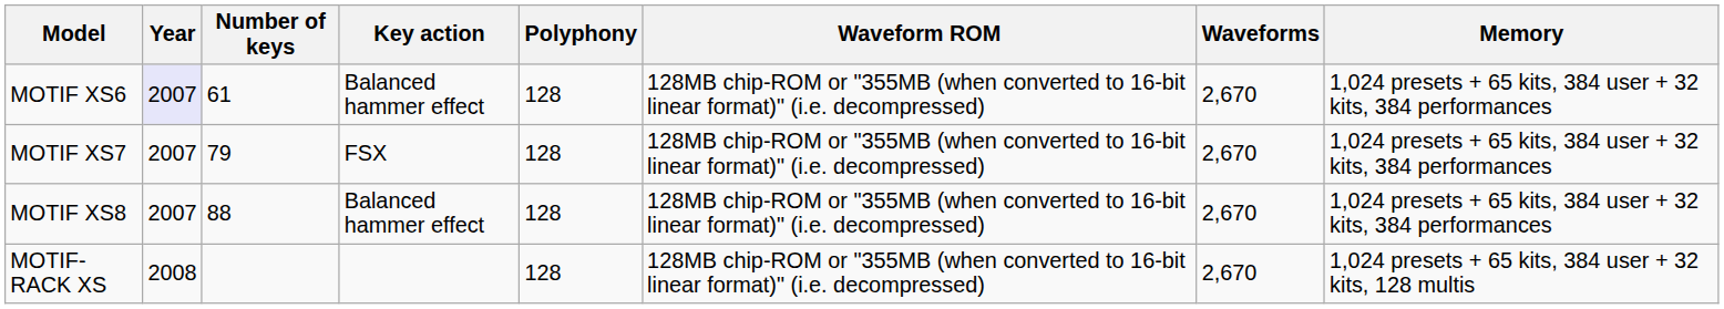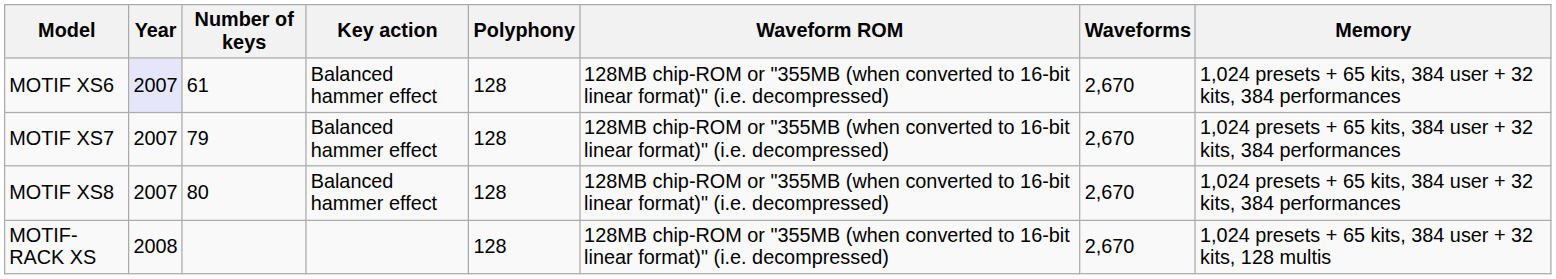 <table class="wikitable">
 <tr>
 <th>Model</th>
 <th>Year</th>
 <th>Number of keys</th>
 <th>Key action</th>
 <th>Polyphony</th>
 <th>Waveform ROM</th>
 <th>Waveforms</th>
 <th>Memory</th>
 </tr>
 <tr>
 <td>MOTIF XS6</td>
 <td style="background: lavender;">2007</td>
 <td>61</td>
 <td>Balanced hammer effect</td>
 <td>128</td>
 <td>128MB chip-ROM or "355MB (when converted to 16-bit linear format)" (i.e. decompressed)</td>
 <td>2,670</td>
 <td>1,024 presets + 65 kits, 384 user + 32 kits, 384 performances</td>
 </tr>
 <tr>
 <td>MOTIF XS7</td>
 <td>2007</td>
 <td>79</td>
-<td>FSX</td>
+<td>Balanced hammer effect</td>
 <td>128</td>
 <td>128MB chip-ROM or "355MB (when converted to 16-bit linear format)" (i.e. decompressed)</td>
 <td>2,670</td>
 <td>1,024 presets + 65 kits, 384 user + 32 kits, 384 performances</td>
 </tr>
 <tr>
 <td>MOTIF XS8</td>
 <td>2007</td>
-<td>88</td>
+<td>80</td>
 <td>Balanced hammer effect</td>
 <td>128</td>
 <td>128MB chip-ROM or "355MB (when converted to 16-bit linear format)" (i.e. decompressed)</td>
 <td>2,670</td>
 <td>1,024 presets + 65 kits, 384 user + 32 kits, 384 performances</td>
 </tr>
 <tr>
 <td>MOTIF-RACK XS</td>
 <td>2008</td>
 <td></td>
 <td></td>
 <td>128</td>
 <td>128MB chip-ROM or "355MB (when converted to 16-bit linear format)" (i.e. decompressed)</td>
 <td>2,670</td>
 <td>1,024 presets + 65 kits, 384 user + 32 kits, 128 multis</td>
 </tr>
 </table>
